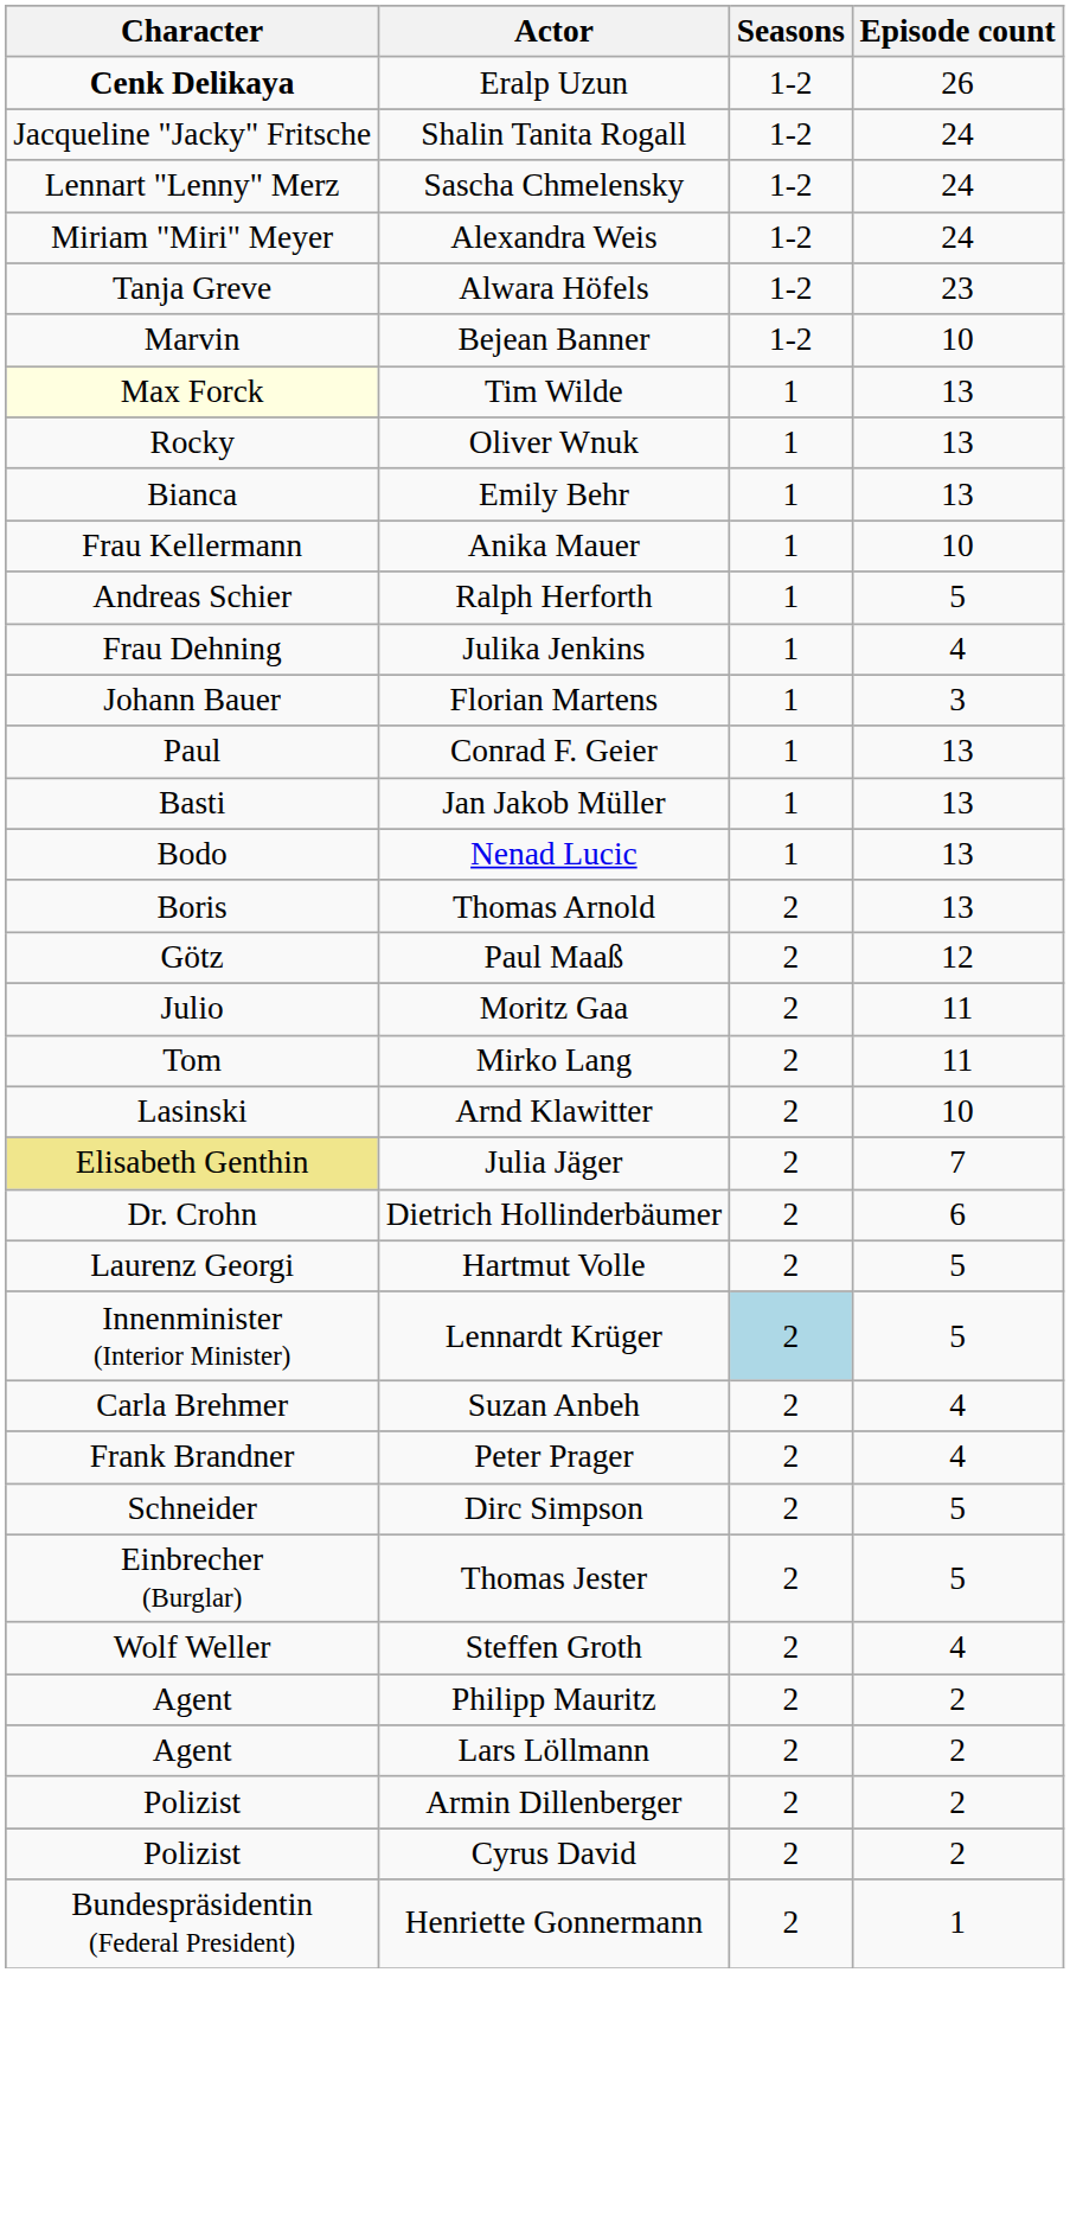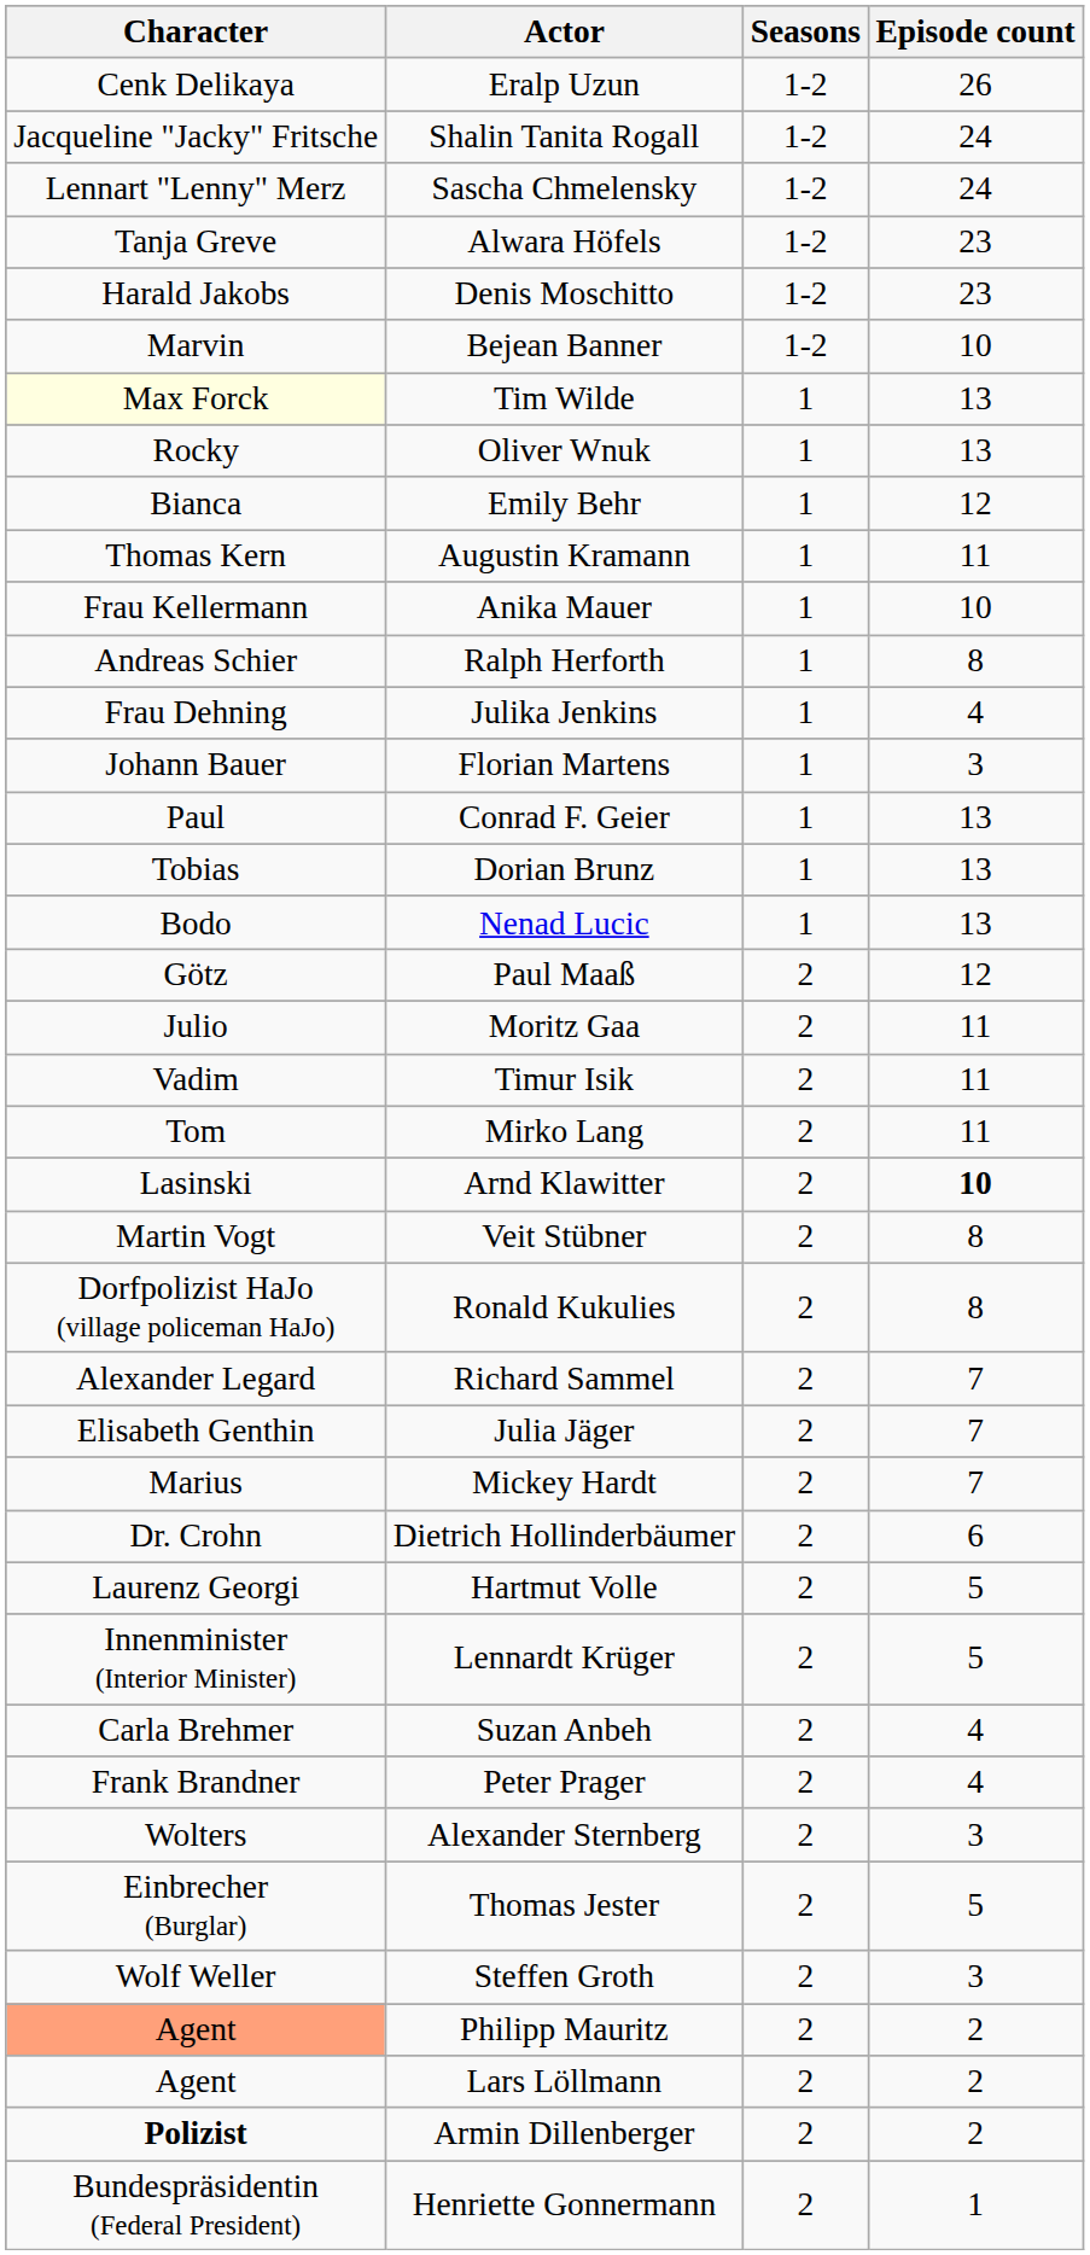 <table class="wikitable sortable collapsible collapsed" style="text-align:center; border:1">
 <tr>
 <th>Character</th>
 <th>Actor</th>
 <th>Seasons</th>
 <th>Episode count</th>
 </tr>
 <tr>
-<td><strong>Cenk Delikaya</strong></td>
+<td>Cenk Delikaya</td>
 <td>Eralp Uzun</td>
 <td>1-2</td>
 <td>26</td>
 </tr>
 <tr>
 <td>Jacqueline "Jacky" Fritsche</td>
 <td>Shalin Tanita Rogall</td>
 <td>1-2</td>
 <td>24</td>
 </tr>
 <tr>
 <td>Lennart "Lenny" Merz</td>
 <td>Sascha Chmelensky</td>
 <td>1-2</td>
 <td>24</td>
 </tr>
 <tr>
-<td>Miriam "Miri" Meyer</td>
-<td>Alexandra Weis</td>
+<td>Tanja Greve</td>
+<td>Alwara Höfels</td>
 <td>1-2</td>
-<td>24</td>
+<td>23</td>
 </tr>
 <tr>
-<td>Tanja Greve</td>
-<td>Alwara Höfels</td>
+<td>Harald Jakobs</td>
+<td>Denis Moschitto</td>
 <td>1-2</td>
 <td>23</td>
 </tr>
 <tr>
 <td>Marvin</td>
 <td>Bejean Banner</td>
 <td>1-2</td>
 <td>10</td>
 </tr>
 <tr>
 <td style="background: lightyellow;">Max Forck</td>
 <td>Tim Wilde</td>
 <td>1</td>
 <td>13</td>
 </tr>
 <tr>
 <td>Rocky</td>
 <td>Oliver Wnuk</td>
 <td>1</td>
 <td>13</td>
 </tr>
 <tr>
 <td>Bianca</td>
 <td>Emily Behr</td>
 <td>1</td>
-<td>13</td>
+<td>12</td>
+</tr>
+<tr>
+<td>Thomas Kern</td>
+<td>Augustin Kramann</td>
+<td>1</td>
+<td>11</td>
 </tr>
 <tr>
 <td>Frau Kellermann</td>
 <td>Anika Mauer</td>
 <td>1</td>
 <td>10</td>
 </tr>
 <tr>
 <td>Andreas Schier</td>
 <td>Ralph Herforth</td>
 <td>1</td>
-<td>5</td>
+<td>8</td>
 </tr>
 <tr>
 <td>Frau Dehning</td>
 <td>Julika Jenkins</td>
 <td>1</td>
 <td>4</td>
 </tr>
 <tr>
 <td>Johann Bauer</td>
 <td>Florian Martens</td>
 <td>1</td>
 <td>3</td>
 </tr>
 <tr>
 <td>Paul</td>
 <td>Conrad F. Geier</td>
 <td>1</td>
 <td>13</td>
 </tr>
 <tr>
-<td>Basti</td>
-<td>Jan Jakob Müller</td>
+<td>Tobias</td>
+<td>Dorian Brunz</td>
 <td>1</td>
 <td>13</td>
 </tr>
 <tr>
 <td>Bodo</td>
 <td><a href='#'>Nenad Lucic</a></td>
 <td>1</td>
-<td>13</td>
-</tr>
-<tr>
-<td>Boris</td>
-<td>Thomas Arnold</td>
-<td>2</td>
 <td>13</td>
 </tr>
 <tr>
 <td>Götz</td>
 <td>Paul Maaß</td>
 <td>2</td>
 <td>12</td>
 </tr>
 <tr>
 <td>Julio</td>
 <td>Moritz Gaa</td>
 <td>2</td>
 <td>11</td>
 </tr>
 <tr>
+<td>Vadim</td>
+<td>Timur Isik</td>
+<td>2</td>
+<td>11</td>
+</tr>
+<tr>
 <td>Tom</td>
 <td>Mirko Lang</td>
 <td>2</td>
 <td>11</td>
 </tr>
 <tr>
 <td>Lasinski</td>
 <td>Arnd Klawitter</td>
 <td>2</td>
-<td>10</td>
+<td><strong>10</strong></td>
 </tr>
 <tr>
-<td style="background: khaki;">Elisabeth Genthin</td>
+<td>Martin Vogt</td>
+<td>Veit Stübner</td>
+<td>2</td>
+<td>8</td>
+</tr>
+<tr>
+<td>Dorfpolizist HaJo<br><small>(village policeman HaJo)</small></td>
+<td>Ronald Kukulies</td>
+<td>2</td>
+<td>8</td>
+</tr>
+<tr>
+<td>Alexander Legard</td>
+<td>Richard Sammel</td>
+<td>2</td>
+<td>7</td>
+</tr>
+<tr>
+<td>Elisabeth Genthin</td>
 <td>Julia Jäger</td>
+<td>2</td>
+<td>7</td>
+</tr>
+<tr>
+<td>Marius</td>
+<td>Mickey Hardt</td>
 <td>2</td>
 <td>7</td>
 </tr>
 <tr>
 <td>Dr. Crohn</td>
 <td>Dietrich Hollinderbäumer</td>
 <td>2</td>
 <td>6</td>
 </tr>
 <tr>
 <td>Laurenz Georgi</td>
 <td>Hartmut Volle</td>
 <td>2</td>
 <td>5</td>
 </tr>
 <tr>
 <td>Innenminister<br><small>(Interior Minister)</small></td>
 <td>Lennardt Krüger</td>
-<td style="background: lightblue;">2</td>
+<td>2</td>
 <td>5</td>
 </tr>
 <tr>
 <td>Carla Brehmer</td>
 <td>Suzan Anbeh</td>
 <td>2</td>
 <td>4</td>
 </tr>
 <tr>
 <td>Frank Brandner</td>
 <td>Peter Prager</td>
 <td>2</td>
 <td>4</td>
 </tr>
 <tr>
-<td>Schneider</td>
-<td>Dirc Simpson</td>
+<td>Wolters</td>
+<td>Alexander Sternberg</td>
 <td>2</td>
-<td>5</td>
+<td>3</td>
 </tr>
 <tr>
 <td>Einbrecher<br><small>(Burglar)</small></td>
 <td>Thomas Jester</td>
 <td>2</td>
 <td>5</td>
 </tr>
 <tr>
 <td>Wolf Weller</td>
 <td>Steffen Groth</td>
 <td>2</td>
-<td>4</td>
+<td>3</td>
 </tr>
 <tr>
-<td>Agent</td>
+<td style="background: lightsalmon;">Agent</td>
 <td>Philipp Mauritz</td>
 <td>2</td>
 <td>2</td>
 </tr>
 <tr>
 <td>Agent</td>
 <td>Lars Löllmann</td>
 <td>2</td>
 <td>2</td>
 </tr>
 <tr>
-<td>Polizist</td>
+<td><strong>Polizist</strong></td>
 <td>Armin Dillenberger</td>
-<td>2</td>
-<td>2</td>
-</tr>
-<tr>
-<td>Polizist</td>
-<td>Cyrus David</td>
 <td>2</td>
 <td>2</td>
 </tr>
 <tr>
 <td>Bundespräsidentin<br><small>(Federal President)</small></td>
 <td>Henriette Gonnermann</td>
 <td>2</td>
 <td>1</td>
 </tr>
 </table>
